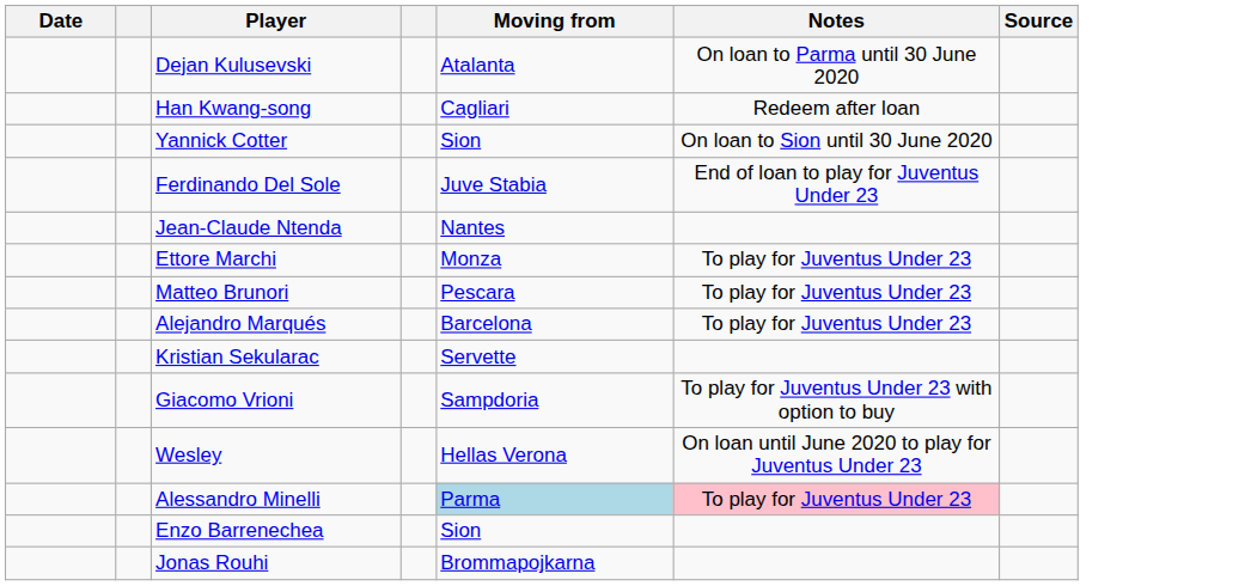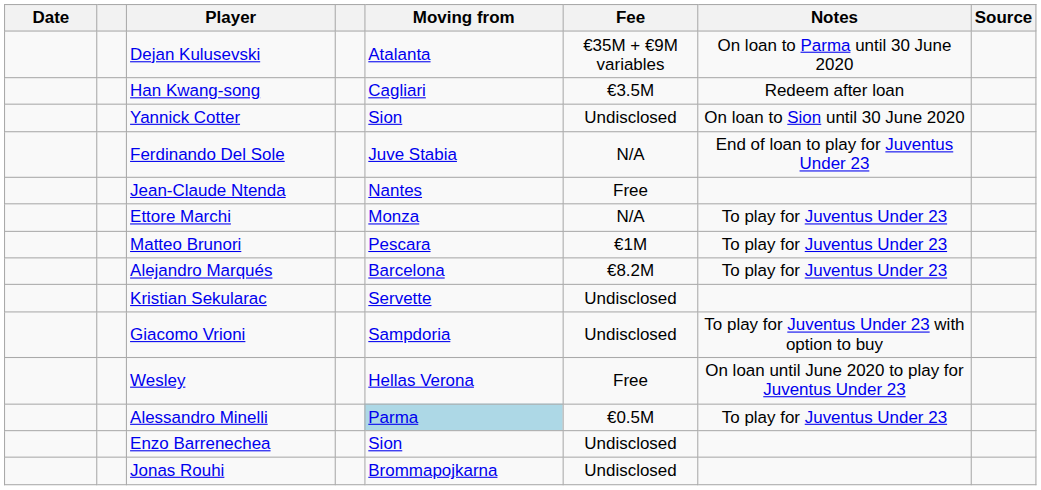 <table class="wikitable sortable">
 <tr>
 <th style="width:80px;">Date</th>
 <th style="width:20px;"></th>
 <th style="width:190px;">Player</th>
 <th style="width:20px;"></th>
 <th style="width:180px;">Moving from</th>
+<th style="width:120px;" class="unsortable">Fee</th>
 <th style="width:250px;" class="unsortable">Notes</th>
 <th style="width:20px;">Source</th>
 </tr>
 <tr>
 <td></td>
 <td align=center></td>
 <td> <a href='#'>Dejan Kulusevski</a></td>
 <td align="center"></td>
 <td align=left> <a href='#'>Atalanta</a></td>
+<td align=center>€35M + €9M variables</td>
 <td align=center>On loan to <a href='#'>Parma</a> until 30 June 2020</td>
 <td></td>
 </tr>
 <tr>
 <td></td>
 <td align="center"></td>
 <td> <a href='#'>Han Kwang-song</a></td>
 <td align="center"></td>
 <td align=left> <a href='#'>Cagliari</a></td>
+<td align=center>€3.5M</td>
 <td align=center>Redeem after loan</td>
 <td></td>
 </tr>
 <tr>
 <td></td>
 <td align=center></td>
 <td> <a href='#'>Yannick Cotter</a></td>
 <td align=center></td>
 <td> <a href='#'>Sion</a></td>
+<td align=center>Undisclosed</td>
 <td align=center>On loan to <a href='#'>Sion</a> until 30 June 2020</td>
 <td></td>
 </tr>
 <tr>
 <td></td>
 <td align=center></td>
 <td> <a href='#'>Ferdinando Del Sole</a></td>
 <td align=center></td>
 <td> <a href='#'>Juve Stabia</a></td>
+<td align=center>N/A</td>
 <td align=center>End of loan to play for <a href='#'>Juventus Under 23</a></td>
 <td></td>
 </tr>
 <tr>
 <td></td>
 <td align=center></td>
 <td> <a href='#'>Jean-Claude Ntenda</a></td>
 <td align=center></td>
 <td> <a href='#'>Nantes</a></td>
+<td align=center>Free</td>
 <td align=center></td>
 <td></td>
 </tr>
 <tr>
 <td></td>
 <td align="center"></td>
 <td> <a href='#'>Ettore Marchi</a></td>
 <td align="center"></td>
 <td> <a href='#'>Monza</a></td>
+<td align=center>N/A</td>
 <td align=center>To play for <a href='#'>Juventus Under 23</a></td>
 <td></td>
 </tr>
 <tr>
 <td></td>
 <td align="center"></td>
 <td> <a href='#'>Matteo Brunori</a></td>
 <td align="center"></td>
 <td> <a href='#'>Pescara</a></td>
+<td align=center>€1M</td>
 <td align=center>To play for <a href='#'>Juventus Under 23</a></td>
 <td></td>
 </tr>
 <tr>
 <td></td>
 <td align=center></td>
 <td> <a href='#'>Alejandro Marqués</a></td>
 <td align="center"></td>
 <td align=left> <a href='#'>Barcelona</a></td>
+<td align=center>€8.2M</td>
 <td align=center>To play for <a href='#'>Juventus Under 23</a></td>
 <td></td>
 </tr>
 <tr>
 <td></td>
 <td align=center></td>
 <td> <a href='#'>Kristian Sekularac</a></td>
 <td align=center></td>
 <td> <a href='#'>Servette</a></td>
+<td align=center>Undisclosed</td>
 <td align=center></td>
 <td></td>
 </tr>
 <tr>
 <td></td>
 <td align=center></td>
 <td> <a href='#'>Giacomo Vrioni</a></td>
 <td align=center></td>
 <td> <a href='#'>Sampdoria</a></td>
+<td align=center>Undisclosed</td>
 <td align=center>To play for <a href='#'>Juventus Under 23</a> with option to buy</td>
 <td></td>
 </tr>
 <tr>
 <td></td>
 <td align=center></td>
 <td> <a href='#'>Wesley</a></td>
 <td align=center></td>
 <td> <a href='#'>Hellas Verona</a></td>
+<td align=center>Free</td>
 <td align=center>On loan until June 2020 to play for <a href='#'>Juventus Under 23</a></td>
 <td></td>
 </tr>
 <tr>
 <td></td>
 <td align=center></td>
 <td> <a href='#'>Alessandro Minelli</a></td>
 <td align=center></td>
 <td style="background: lightblue;"> <a href='#'>Parma</a></td>
-<td align=center style="background: pink;">To play for <a href='#'>Juventus Under 23</a></td>
+<td align=center>€0.5M</td>
+<td align=center>To play for <a href='#'>Juventus Under 23</a></td>
 <td></td>
 </tr>
 <tr>
 <td></td>
 <td align=center></td>
 <td> <a href='#'>Enzo Barrenechea</a></td>
 <td align=center></td>
 <td> <a href='#'>Sion</a></td>
+<td align=center>Undisclosed</td>
 <td align=center></td>
 <td></td>
 </tr>
 <tr>
 <td></td>
 <td align=center></td>
 <td> <a href='#'>Jonas Rouhi</a></td>
 <td align=center></td>
 <td> <a href='#'>Brommapojkarna</a></td>
+<td align=center>Undisclosed</td>
 <td align=center></td>
 <td></td>
 </tr>
 </table>
